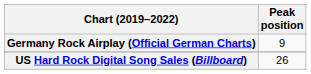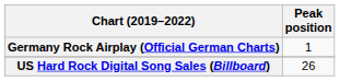 <table class="wikitable sortable plainrowheaders" style="text-align:center">
 <tr>
 <th scope="col">Chart (2019–2022)</th>
 <th scope="col">Peak<br>position</th>
 </tr>
 <tr>
 <th scope="row">Germany Rock Airplay (<a href='#'>Official German Charts</a>)</th>
-<td>9</td>
+<td>1</td>
 </tr>
 <tr>
 </tr>
 <tr>
 <th scope="row">US <a href='#'>Hard Rock Digital Song Sales</a> (<em><a href='#'>Billboard</a></em>)</th>
 <td>26</td>
 </tr>
 </table>
